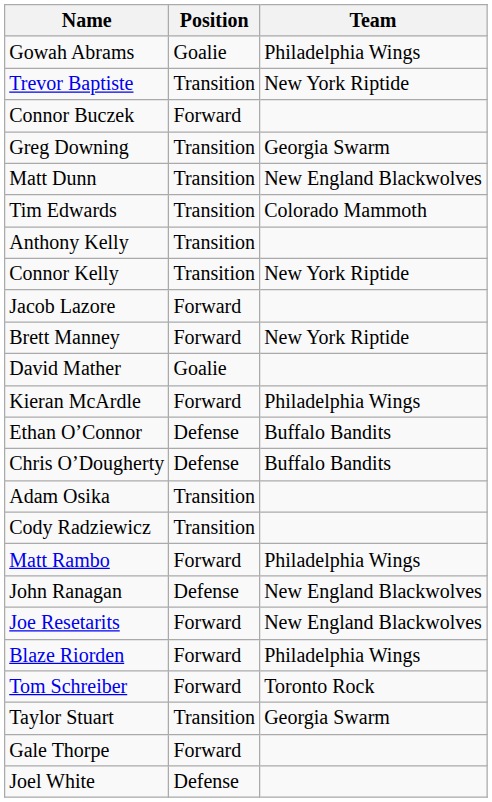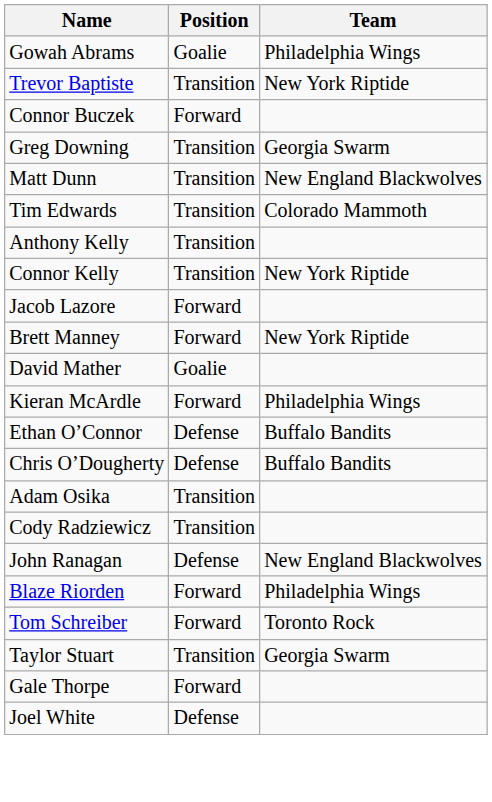 <table class="wikitable sortable">
 <tr>
 <th>Name</th>
 <th>Position</th>
 <th>Team</th>
 </tr>
 <tr>
 <td>Gowah Abrams</td>
 <td>Goalie</td>
 <td>Philadelphia Wings</td>
 </tr>
 <tr>
 <td><a href='#'>Trevor Baptiste</a></td>
 <td>Transition</td>
 <td>New York Riptide</td>
 </tr>
 <tr>
 <td>Connor Buczek</td>
 <td>Forward</td>
 <td></td>
 </tr>
 <tr>
 <td>Greg Downing</td>
 <td>Transition</td>
 <td>Georgia Swarm</td>
 </tr>
 <tr>
 <td>Matt Dunn</td>
 <td>Transition</td>
 <td>New England Blackwolves</td>
 </tr>
 <tr>
 <td>Tim Edwards</td>
 <td>Transition</td>
 <td>Colorado Mammoth</td>
 </tr>
 <tr>
 <td>Anthony Kelly</td>
 <td>Transition</td>
 <td></td>
 </tr>
 <tr>
 <td>Connor Kelly</td>
 <td>Transition</td>
 <td>New York Riptide</td>
 </tr>
 <tr>
 <td>Jacob Lazore</td>
 <td>Forward</td>
 <td></td>
 </tr>
 <tr>
 <td>Brett Manney</td>
 <td>Forward</td>
 <td>New York Riptide</td>
 </tr>
 <tr>
 <td>David Mather</td>
 <td>Goalie</td>
 <td></td>
 </tr>
 <tr>
 <td>Kieran McArdle</td>
 <td>Forward</td>
 <td>Philadelphia Wings</td>
 </tr>
 <tr>
 <td>Ethan O’Connor</td>
 <td>Defense</td>
 <td>Buffalo Bandits</td>
 </tr>
 <tr>
 <td>Chris O’Dougherty</td>
 <td>Defense</td>
 <td>Buffalo Bandits</td>
 </tr>
 <tr>
 <td>Adam Osika</td>
 <td>Transition</td>
 <td></td>
 </tr>
 <tr>
 <td>Cody Radziewicz</td>
 <td>Transition</td>
 <td></td>
 </tr>
 <tr>
-<td><a href='#'>Matt Rambo</a></td>
-<td>Forward</td>
-<td>Philadelphia Wings</td>
-</tr>
-<tr>
 <td>John Ranagan</td>
 <td>Defense</td>
-<td>New England Blackwolves</td>
-</tr>
-<tr>
-<td><a href='#'>Joe Resetarits</a></td>
-<td>Forward</td>
 <td>New England Blackwolves</td>
 </tr>
 <tr>
 <td><a href='#'>Blaze Riorden</a></td>
 <td>Forward</td>
 <td>Philadelphia Wings</td>
 </tr>
 <tr>
 <td><a href='#'>Tom Schreiber</a></td>
 <td>Forward</td>
 <td>Toronto Rock</td>
 </tr>
 <tr>
 <td>Taylor Stuart</td>
 <td>Transition</td>
 <td>Georgia Swarm</td>
 </tr>
 <tr>
 <td>Gale Thorpe</td>
 <td>Forward</td>
 <td></td>
 </tr>
 <tr>
 <td>Joel White</td>
 <td>Defense</td>
 <td></td>
 </tr>
 </table>
